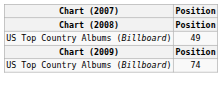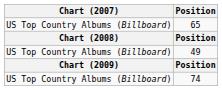 <table class="wikitable">
 <tr>
 <th>Chart (2007)</th>
 <th>Position</th>
+</tr>
+<tr>
+<td>US Top Country Albums (<em>Billboard</em>)</td>
+<td align="center">65</td>
 </tr>
 <tr>
 <th>Chart (2008)</th>
 <th>Position</th>
 </tr>
 <tr>
 <td>US Top Country Albums (<em>Billboard</em>)</td>
 <td align="center">49</td>
 </tr>
 <tr>
 <th>Chart (2009)</th>
 <th>Position</th>
 </tr>
 <tr>
 <td>US Top Country Albums (<em>Billboard</em>)</td>
 <td align="center">74</td>
 </tr>
 </table>
